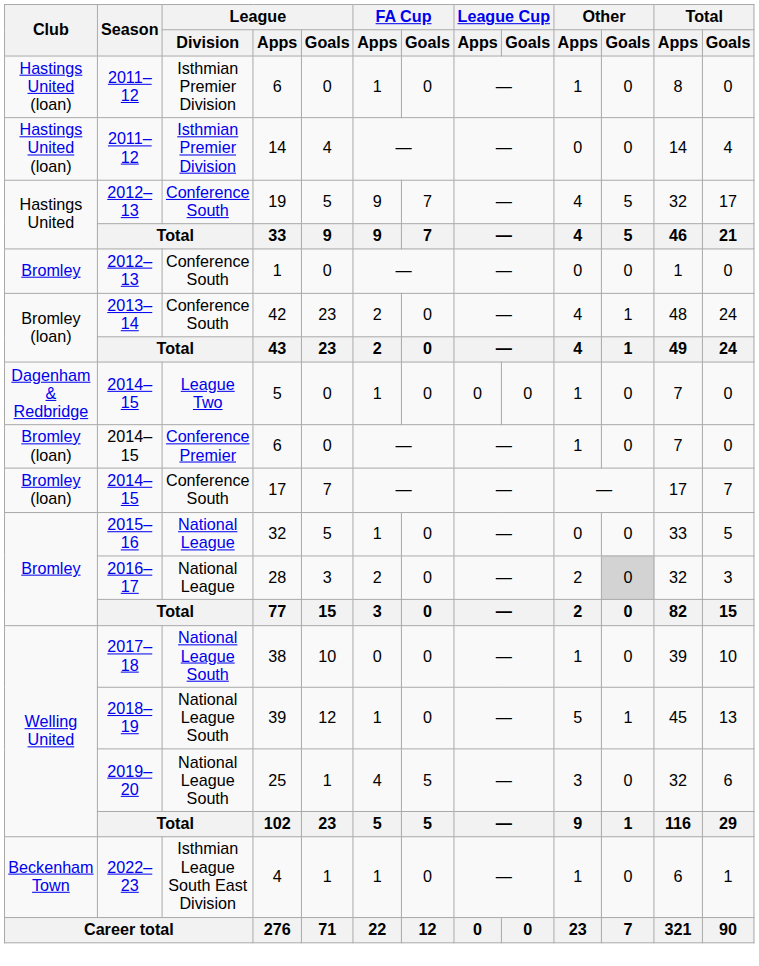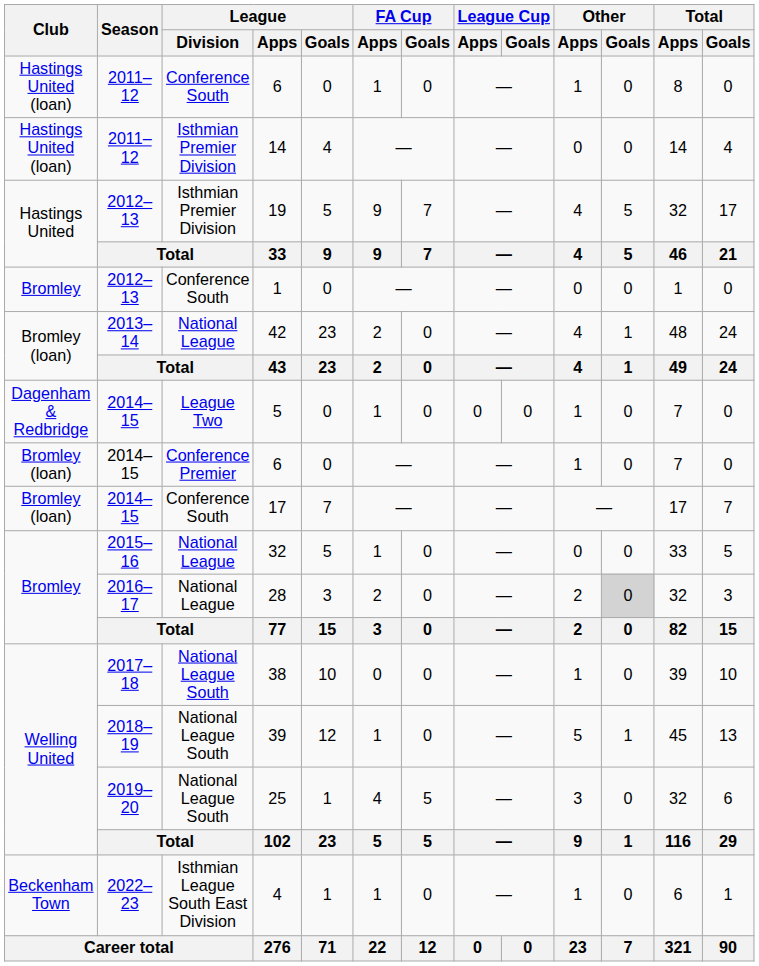 <table class="wikitable" style="text-align: center">
 <tr>
 <th rowspan="2">Club</th>
 <th rowspan="2">Season</th>
 <th colspan="3">League</th>
 <th colspan="2"><a href='#'>FA Cup</a></th>
 <th colspan="2"><a href='#'>League Cup</a></th>
 <th colspan="2">Other</th>
 <th colspan="2">Total</th>
 </tr>
 <tr>
 <th>Division</th>
 <th>Apps</th>
 <th>Goals</th>
 <th>Apps</th>
 <th>Goals</th>
 <th>Apps</th>
 <th>Goals</th>
 <th>Apps</th>
 <th>Goals</th>
 <th>Apps</th>
 <th>Goals</th>
 </tr>
 <tr>
 <td><a href='#'>Hastings United</a> (loan)</td>
 <td><a href='#'>2011–12</a></td>
-<td>Isthmian Premier Division</td>
+<td><a href='#'>Conference South</a></td>
 <td>6</td>
 <td>0</td>
 <td>1</td>
 <td>0</td>
 <td colspan="2">—</td>
 <td>1</td>
 <td>0</td>
 <td>8</td>
 <td>0</td>
 </tr>
 <tr>
 <td><a href='#'>Hastings United</a> (loan)</td>
 <td><a href='#'>2011–12</a></td>
 <td><a href='#'>Isthmian Premier Division</a></td>
 <td>14</td>
 <td>4</td>
 <td colspan="2">—</td>
 <td colspan="2">—</td>
 <td>0</td>
 <td>0</td>
 <td>14</td>
 <td>4</td>
 </tr>
 <tr>
 <td rowspan="2">Hastings United</td>
 <td><a href='#'>2012–13</a></td>
-<td><a href='#'>Conference South</a></td>
+<td>Isthmian Premier Division</td>
 <td>19</td>
 <td>5</td>
 <td>9</td>
 <td>7</td>
 <td colspan="2">—</td>
 <td>4</td>
 <td>5</td>
 <td>32</td>
 <td>17</td>
 </tr>
 <tr>
 <th colspan="2">Total</th>
 <th>33</th>
 <th>9</th>
 <th>9</th>
 <th>7</th>
 <th colspan="2">—</th>
 <th>4</th>
 <th>5</th>
 <th>46</th>
 <th>21</th>
 </tr>
 <tr>
 <td><a href='#'>Bromley</a></td>
 <td><a href='#'>2012–13</a></td>
 <td>Conference South</td>
 <td>1</td>
 <td>0</td>
 <td colspan="2">—</td>
 <td colspan="2">—</td>
 <td>0</td>
 <td>0</td>
 <td>1</td>
 <td>0</td>
 </tr>
 <tr>
 <td rowspan="2">Bromley (loan)</td>
 <td><a href='#'>2013–14</a></td>
-<td>Conference South</td>
+<td><a href='#'>National League</a></td>
 <td>42</td>
 <td>23</td>
 <td>2</td>
 <td>0</td>
 <td colspan="2">—</td>
 <td>4</td>
 <td>1</td>
 <td>48</td>
 <td>24</td>
 </tr>
 <tr>
 <th colspan="2">Total</th>
 <th>43</th>
 <th>23</th>
 <th>2</th>
 <th>0</th>
 <th colspan="2">—</th>
 <th>4</th>
 <th>1</th>
 <th>49</th>
 <th>24</th>
 </tr>
 <tr>
 <td><a href='#'>Dagenham & Redbridge</a></td>
 <td><a href='#'>2014–15</a></td>
 <td><a href='#'>League Two</a></td>
 <td>5</td>
 <td>0</td>
 <td>1</td>
 <td>0</td>
 <td>0</td>
 <td>0</td>
 <td>1</td>
 <td>0</td>
 <td>7</td>
 <td>0</td>
 </tr>
 <tr>
 <td><a href='#'>Bromley</a> (loan)</td>
 <td>2014–15</td>
 <td><a href='#'>Conference Premier</a></td>
 <td>6</td>
 <td>0</td>
 <td colspan="2">—</td>
 <td colspan="2">—</td>
 <td>1</td>
 <td>0</td>
 <td>7</td>
 <td>0</td>
 </tr>
 <tr>
 <td><a href='#'>Bromley</a> (loan)</td>
 <td><a href='#'>2014–15</a></td>
 <td>Conference South</td>
 <td>17</td>
 <td>7</td>
 <td colspan="2">—</td>
 <td colspan="2">—</td>
 <td colspan="2">—</td>
 <td>17</td>
 <td>7</td>
 </tr>
 <tr>
 <td rowspan="3"><a href='#'>Bromley</a></td>
 <td><a href='#'>2015–16</a></td>
 <td><a href='#'>National League</a></td>
 <td>32</td>
 <td>5</td>
 <td>1</td>
 <td>0</td>
 <td colspan="2">—</td>
 <td>0</td>
 <td>0</td>
 <td>33</td>
 <td>5</td>
 </tr>
 <tr>
 <td><a href='#'>2016–17</a></td>
 <td>National League</td>
 <td>28</td>
 <td>3</td>
 <td>2</td>
 <td>0</td>
 <td colspan="2">—</td>
 <td>2</td>
 <td style="background: lightgrey;">0</td>
 <td>32</td>
 <td>3</td>
 </tr>
 <tr>
 <th colspan="2">Total</th>
 <th>77</th>
 <th>15</th>
 <th>3</th>
 <th>0</th>
 <th colspan="2">—</th>
 <th>2</th>
 <th>0</th>
 <th>82</th>
 <th>15</th>
 </tr>
 <tr>
 <td rowspan="4"><a href='#'>Welling United</a></td>
 <td><a href='#'>2017–18</a></td>
 <td><a href='#'>National League South</a></td>
 <td>38</td>
 <td>10</td>
 <td>0</td>
 <td>0</td>
 <td colspan="2">—</td>
 <td>1</td>
 <td>0</td>
 <td>39</td>
 <td>10</td>
 </tr>
 <tr>
 <td><a href='#'>2018–19</a></td>
 <td>National League South</td>
 <td>39</td>
 <td>12</td>
 <td>1</td>
 <td>0</td>
 <td colspan="2">—</td>
 <td>5</td>
 <td>1</td>
 <td>45</td>
 <td>13</td>
 </tr>
 <tr>
 <td><a href='#'>2019–20</a></td>
 <td>National League South</td>
 <td>25</td>
 <td>1</td>
 <td>4</td>
 <td>5</td>
 <td colspan="2">—</td>
 <td>3</td>
 <td>0</td>
 <td>32</td>
 <td>6</td>
 </tr>
 <tr>
 <th colspan="2">Total</th>
 <th>102</th>
 <th>23</th>
 <th>5</th>
 <th>5</th>
 <th colspan="2">—</th>
 <th>9</th>
 <th>1</th>
 <th>116</th>
 <th>29</th>
 </tr>
 <tr>
 <td><a href='#'>Beckenham Town</a></td>
 <td><a href='#'>2022–23</a></td>
 <td>Isthmian League South East Division</td>
 <td>4</td>
 <td>1</td>
 <td>1</td>
 <td>0</td>
 <td colspan="2">—</td>
 <td>1</td>
 <td>0</td>
 <td>6</td>
 <td>1</td>
 </tr>
 <tr>
 <th colspan="3">Career total</th>
 <th>276</th>
 <th>71</th>
 <th>22</th>
 <th>12</th>
 <th>0</th>
 <th>0</th>
 <th>23</th>
 <th>7</th>
 <th>321</th>
 <th>90</th>
 </tr>
 </table>
